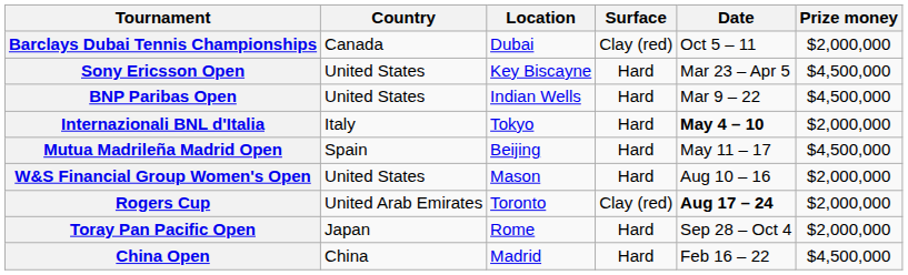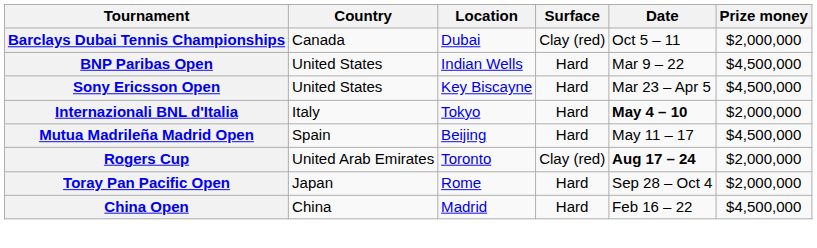 <table class="wikitable plainrowheaders nowrap">
 <tr>
 <th scope="col">Tournament</th>
 <th scope="col">Country</th>
 <th scope="col">Location</th>
 <th scope="col">Surface</th>
 <th scope="col">Date</th>
 <th scope="col">Prize money</th>
 </tr>
 <tr>
 <th scope="row"><a href='#'>Barclays Dubai Tennis Championships</a></th>
 <td>Canada</td>
 <td><a href='#'>Dubai</a></td>
 <td align="center">Clay (red)</td>
 <td>Oct 5 – 11</td>
 <td align="center">$2,000,000</td>
 </tr>
 <tr>
+<th scope="row"><a href='#'>BNP Paribas Open</a></th>
+<td>United States</td>
+<td><a href='#'>Indian Wells</a></td>
+<td align="center">Hard</td>
+<td>Mar 9 – 22</td>
+<td align="center">$4,500,000</td>
+</tr>
+<tr>
 <th scope="row"><a href='#'>Sony Ericsson Open</a></th>
 <td>United States</td>
 <td><a href='#'>Key Biscayne</a></td>
 <td align="center">Hard</td>
 <td>Mar 23 – Apr 5</td>
-<td align="center">$4,500,000</td>
-</tr>
-<tr>
-<th scope="row"><a href='#'>BNP Paribas Open</a></th>
-<td>United States</td>
-<td><a href='#'>Indian Wells</a></td>
-<td align="center">Hard</td>
-<td>Mar 9 – 22</td>
 <td align="center">$4,500,000</td>
 </tr>
 <tr>
 <th scope="row"><a href='#'>Internazionali BNL d'Italia</a></th>
 <td>Italy</td>
 <td><a href='#'>Tokyo</a></td>
 <td align="center">Hard</td>
 <td><strong>May 4 – 10</strong></td>
 <td align="center">$2,000,000</td>
 </tr>
 <tr>
 <th scope="row"><a href='#'>Mutua Madrileña Madrid Open</a></th>
 <td>Spain</td>
 <td><a href='#'>Beijing</a></td>
 <td align="center">Hard</td>
 <td>May 11 – 17</td>
 <td align="center">$4,500,000</td>
-</tr>
-<tr>
-<th scope="row"><a href='#'>W&S Financial Group Women's Open</a></th>
-<td>United States</td>
-<td><a href='#'>Mason</a></td>
-<td align="center">Hard</td>
-<td>Aug 10 – 16</td>
-<td align="center">$2,000,000</td>
 </tr>
 <tr>
 <th scope="row"><a href='#'>Rogers Cup</a></th>
 <td>United Arab Emirates</td>
 <td><a href='#'>Toronto</a></td>
 <td align="center">Clay (red)</td>
 <td><strong>Aug 17 – 24</strong></td>
 <td align="center">$2,000,000</td>
 </tr>
 <tr>
 <th scope="row"><a href='#'>Toray Pan Pacific Open</a></th>
 <td>Japan</td>
 <td><a href='#'>Rome</a></td>
 <td align="center">Hard</td>
 <td>Sep 28 – Oct 4</td>
 <td align="center">$2,000,000</td>
 </tr>
 <tr>
 <th scope="row"><a href='#'>China Open</a></th>
 <td>China</td>
 <td><a href='#'>Madrid</a></td>
 <td align="center">Hard</td>
 <td>Feb 16 – 22</td>
 <td align="center">$4,500,000</td>
 </tr>
 </table>
